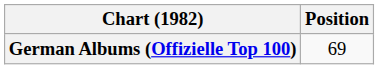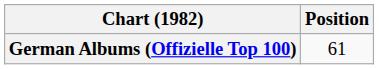 <table class="wikitable plainrowheaders" style="text-align:center">
 <tr>
 <th scope="col">Chart (1982)</th>
 <th scope="col">Position</th>
 </tr>
 <tr>
 <th scope="row">German Albums (<a href='#'>Offizielle Top 100</a>)</th>
-<td>69</td>
+<td>61</td>
 </tr>
 </table>
